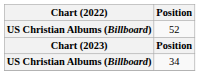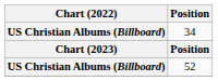 <table class="wikitable plainrowheaders" style="text-align:center">
 <tr>
 <th scope="col">Chart (2022)</th>
 <th scope="col">Position</th>
 </tr>
 <tr>
 <th scope="row">US Christian Albums (<em>Billboard</em>)</th>
-<td>52</td>
+<td>34</td>
 </tr>
 <tr>
 <th scope="col">Chart (2023)</th>
 <th scope="col">Position</th>
 </tr>
 <tr>
 <th scope="row">US Christian Albums (<em>Billboard</em>)</th>
-<td>34</td>
+<td>52</td>
 </tr>
 <tr>
 </tr>
 </table>
